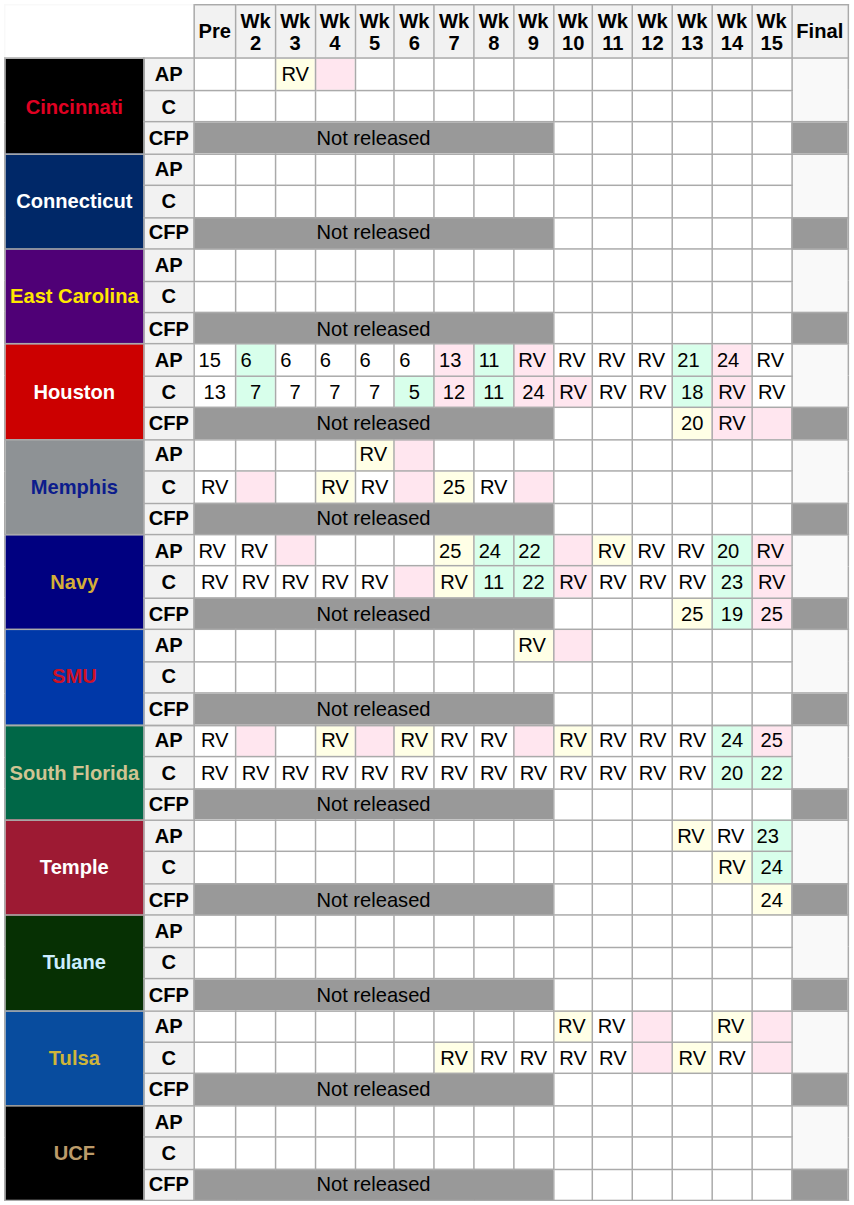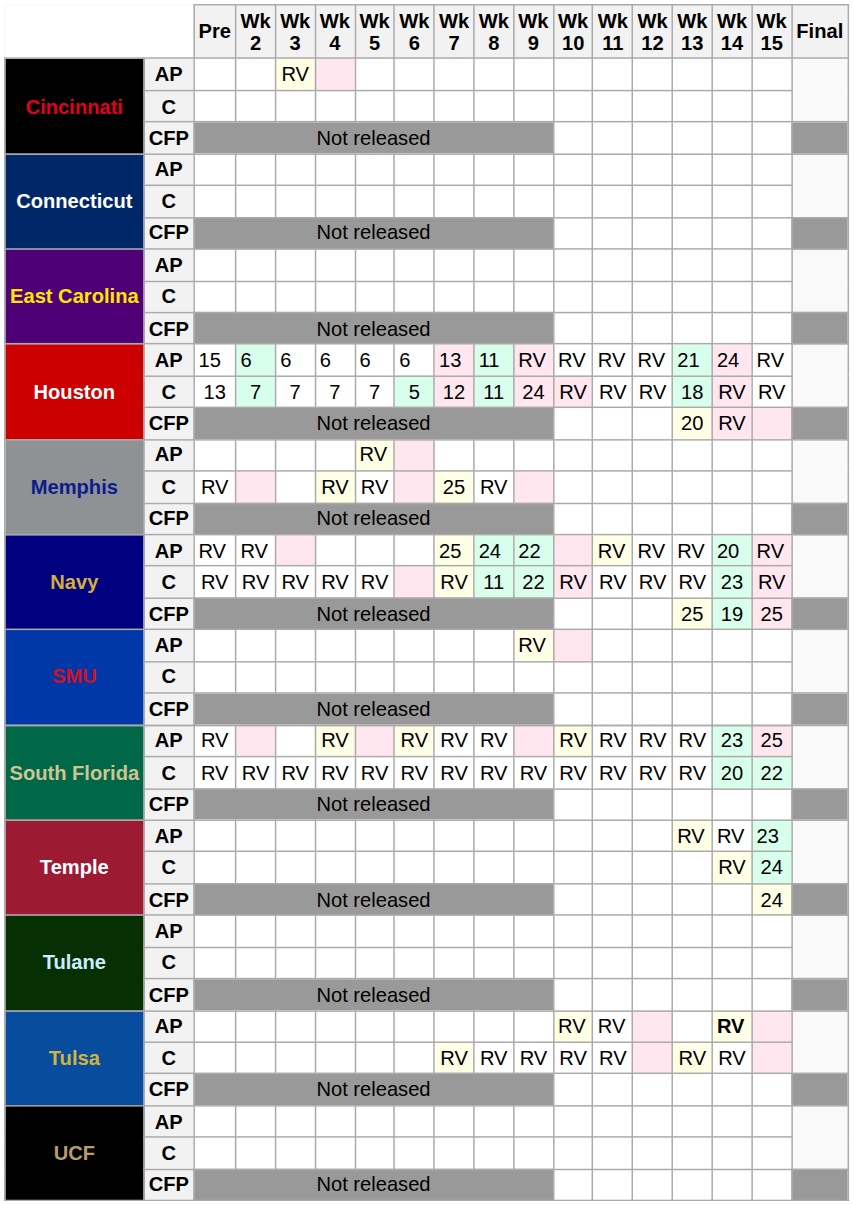 <table class="wikitable" style="white-space:nowrap;font-size:85%;">
 <tr>
 <th colspan=2 style="background:white; border-top-style:hidden; border-left-style:hidden;"> </th>
 <th>Pre</th>
 <th>Wk<br>2</th>
 <th>Wk<br>3</th>
 <th>Wk<br>4</th>
 <th>Wk<br>5</th>
 <th>Wk<br>6</th>
 <th>Wk<br>7</th>
 <th>Wk<br>8</th>
 <th>Wk<br>9</th>
 <th>Wk<br>10</th>
 <th>Wk<br>11</th>
 <th>Wk<br>12</th>
 <th>Wk<br>13</th>
 <th>Wk<br>14</th>
 <th>Wk<br>15</th>
 <th>Final</th>
 </tr>
 <tr style="text-align:center;">
 <th rowspan=3 style="background:#000000; color:#e00122;"><strong>Cincinnati</strong></th>
 <th>AP</th>
 <td style="background:#FFF;"></td>
 <td style="background:#FFF;"></td>
 <td style="background:#ffffe6;">RV</td>
 <td style="background:#ffe6ef;"></td>
 <td style="background:#FFF;"></td>
 <td style="background:#FFF;"></td>
 <td style="background:#FFF;"></td>
 <td style="background:#FFF;"></td>
 <td style="background:#FFF;"></td>
 <td style="background:#FFF;"></td>
 <td style="background:#FFF;"></td>
 <td style="background:#FFF;"></td>
 <td style="background:#FFF;"></td>
 <td style="background:#FFF;"></td>
 <td style="background:#FFF;"></td>
 </tr>
 <tr style="text-align:center;">
 <th>C</th>
 <td style="background:#FFF;"></td>
 <td style="background:#FFF;"></td>
 <td style="background:#FFF;"></td>
 <td style="background:#FFF;"></td>
 <td style="background:#FFF;"></td>
 <td style="background:#FFF;"></td>
 <td style="background:#FFF;"></td>
 <td style="background:#FFF;"></td>
 <td style="background:#FFF;"></td>
 <td style="background:#FFF;"></td>
 <td style="background:#FFF;"></td>
 <td style="background:#FFF;"></td>
 <td style="background:#FFF;"></td>
 <td style="background:#FFF;"></td>
 <td style="background:#FFF;"></td>
 </tr>
 <tr style="text-align:center;">
 <th>CFP</th>
 <td colspan="9" style="background:#999999;">Not released</td>
 <td style="background:#FFF;"></td>
 <td style="background:#FFF;"></td>
 <td style="background:#FFF;"></td>
 <td style="background:#FFF;"></td>
 <td style="background:#FFF;"></td>
 <td style="background:#FFF;"></td>
 <td style="background:#999999;"></td>
 </tr>
 <tr>
 <th rowspan=3 style="background:#002868; color:white;"><strong>Connecticut</strong></th>
 <th>AP</th>
 <td style="background:#FFF;"></td>
 <td style="background:#FFF;"></td>
 <td style="background:#FFF;"></td>
 <td style="background:#FFF;"></td>
 <td style="background:#FFF;"></td>
 <td style="background:#FFF;"></td>
 <td style="background:#FFF;"></td>
 <td style="background:#FFF;"></td>
 <td style="background:#FFF;"></td>
 <td style="background:#FFF;"></td>
 <td style="background:#FFF;"></td>
 <td style="background:#FFF;"></td>
 <td style="background:#FFF;"></td>
 <td style="background:#FFF;"></td>
 <td style="background:#FFF;"></td>
 </tr>
 <tr style="text-align:center;">
 <th>C</th>
 <td style="background:#FFF;"></td>
 <td style="background:#FFF;"></td>
 <td style="background:#FFF;"></td>
 <td style="background:#FFF;"></td>
 <td style="background:#FFF;"></td>
 <td style="background:#FFF;"></td>
 <td style="background:#FFF;"></td>
 <td style="background:#FFF;"></td>
 <td style="background:#FFF;"></td>
 <td style="background:#FFF;"></td>
 <td style="background:#FFF;"></td>
 <td style="background:#FFF;"></td>
 <td style="background:#FFF;"></td>
 <td style="background:#FFF;"></td>
 <td style="background:#FFF;"></td>
 </tr>
 <tr style="text-align:center;">
 <th>CFP</th>
 <td colspan="9" style="background:#999999;">Not released</td>
 <td style="background:#FFF;"></td>
 <td style="background:#FFF;"></td>
 <td style="background:#FFF;"></td>
 <td style="background:#FFF;"></td>
 <td style="background:#FFF;"></td>
 <td style="background:#FFF;"></td>
 <td style="background:#999999;"></td>
 </tr>
 <tr>
 <th rowspan=3 style="background:#4F0076; color:#FFE600;"><strong>East Carolina</strong></th>
 <th>AP</th>
 <td style="background:#FFF;"></td>
 <td style="background:#FFF;"></td>
 <td style="background:#FFF;"></td>
 <td style="background:#FFF;"></td>
 <td style="background:#FFF;"></td>
 <td style="background:#FFF;"></td>
 <td style="background:#FFF;"></td>
 <td style="background:#FFF;"></td>
 <td style="background:#FFF;"></td>
 <td style="background:#FFF;"></td>
 <td style="background:#FFF;"></td>
 <td style="background:#FFF;"></td>
 <td style="background:#FFF;"></td>
 <td style="background:#FFF;"></td>
 <td style="background:#FFF;"></td>
 </tr>
 <tr style="text-align:center;">
 <th>C</th>
 <td style="background:#FFF;"></td>
 <td style="background:#FFF;"></td>
 <td style="background:#FFF;"></td>
 <td style="background:#FFF;"></td>
 <td style="background:#FFF;"></td>
 <td style="background:#FFF;"></td>
 <td style="background:#FFF;"></td>
 <td style="background:#FFF;"></td>
 <td style="background:#FFF;"></td>
 <td style="background:#FFF;"></td>
 <td style="background:#FFF;"></td>
 <td style="background:#FFF;"></td>
 <td style="background:#FFF;"></td>
 <td style="background:#FFF;"></td>
 <td style="background:#FFF;"></td>
 </tr>
 <tr style="text-align:center;">
 <th>CFP</th>
 <td colspan="9" style="background:#999999;">Not released</td>
 <td style="background:#FFF;"></td>
 <td style="background:#FFF;"></td>
 <td style="background:#FFF;"></td>
 <td style="background:#FFF;"></td>
 <td style="background:#FFF;"></td>
 <td style="background:#FFF;"></td>
 <td style="background:#999999;"></td>
 </tr>
 <tr>
 <th rowspan=3 style="background:#CC0000; color:white;"><strong>Houston</strong></th>
 <th>AP</th>
 <td style="background:#FFF;">15</td>
 <td style="background:#d8ffeb;">6</td>
 <td style="background:#FFF;">6</td>
 <td style="background:#FFF;">6</td>
 <td style="background:#FFF;">6</td>
 <td style="background:#FFF;">6</td>
 <td style="background:#ffe6ef;">13</td>
 <td style="background:#d8ffeb;">11</td>
 <td style="background:#ffe6ef;">RV</td>
 <td style="background:#FFF;">RV</td>
 <td style="background:#FFF;">RV</td>
 <td style="background:#FFF;">RV</td>
 <td style="background:#d8ffeb;">21</td>
 <td style="background:#ffe6ef;">24</td>
 <td style="background:#FFF;">RV</td>
 </tr>
 <tr style="text-align:center;">
 <th>C</th>
 <td style="background:#FFF;">13</td>
 <td style="background:#d8ffeb;">7</td>
 <td style="background:#FFF;">7</td>
 <td style="background:#FFF;">7</td>
 <td style="background:#FFF;">7</td>
 <td style="background:#d8ffeb;">5</td>
 <td style="background:#ffe6ef;">12</td>
 <td style="background:#d8ffeb;">11</td>
 <td style="background:#ffe6ef;">24</td>
 <td style="background:#ffe6ef;">RV</td>
 <td style="background:#FFF;">RV</td>
 <td style="background:#FFF;">RV</td>
 <td style="background:#d8ffeb;">18</td>
 <td style="background:#ffe6ef;">RV</td>
 <td style="background:#FFF;">RV</td>
 </tr>
 <tr style="text-align:center;">
 <th>CFP</th>
 <td colspan="9" style="background:#999999;">Not released</td>
 <td style="background:#FFF;"></td>
 <td style="background:#FFF;"></td>
 <td style="background:#FFF;"></td>
 <td style="background:#ffffe6;">20</td>
 <td style="background:#ffe6ef;">RV</td>
 <td style="background:#ffe6ef;"></td>
 <td style="background:#999999;"></td>
 </tr>
 <tr>
 <th rowspan=3 style="background:#8E9295; color:#0C1C8C;"><strong>Memphis</strong></th>
 <th>AP</th>
 <td style="background:#FFF;"></td>
 <td style="background:#FFF;"></td>
 <td style="background:#FFF;"></td>
 <td style="background:#FFF;"></td>
 <td style="background:#ffffe6;">RV</td>
 <td style="background:#ffe6ef;"></td>
 <td style="background:#FFF;"></td>
 <td style="background:#FFF;"></td>
 <td style="background:#FFF;"></td>
 <td style="background:#FFF;"></td>
 <td style="background:#FFF;"></td>
 <td style="background:#FFF;"></td>
 <td style="background:#FFF;"></td>
 <td style="background:#FFF;"></td>
 <td style="background:#FFF;"></td>
 </tr>
 <tr style="text-align:center;">
 <th>C</th>
 <td style="background:#FFF;">RV</td>
 <td style="background:#ffe6ef;"></td>
 <td style="background:#FFF;"></td>
 <td style="background:#ffffe6;">RV</td>
 <td style="background:#fff;">RV</td>
 <td style="background:#ffe6ef;"></td>
 <td style="background:#ffffe6;">25</td>
 <td style="background:#FFF;">RV</td>
 <td style="background:#ffe6ef;"></td>
 <td style="background:#FFF;"></td>
 <td style="background:#FFF;"></td>
 <td style="background:#FFF;"></td>
 <td style="background:#FFF;"></td>
 <td style="background:#FFF;"></td>
 <td style="background:#FFF;"></td>
 </tr>
 <tr style="text-align:center;">
 <th>CFP</th>
 <td colspan="9" style="background:#999999;">Not released</td>
 <td style="background:#FFF;"></td>
 <td style="background:#FFF;"></td>
 <td style="background:#FFF;"></td>
 <td style="background:#FFF;"></td>
 <td style="background:#FFF;"></td>
 <td style="background:#FFF;"></td>
 <td style="background:#999999;"></td>
 </tr>
 <tr>
 <th rowspan=3 style="background:#000080; color:#D4AF37;"><strong>Navy</strong></th>
 <th>AP</th>
 <td style="background:#FFF;">RV</td>
 <td style="background:#FFF;">RV</td>
 <td style="background:#ffe6ef;"></td>
 <td style="background:#FFF;"></td>
 <td style="background:#FFF;"></td>
 <td style="background:#FFF;"></td>
 <td style="background:#ffffe6;">25</td>
 <td style="background:#d8ffeb;">24</td>
 <td style="background:#d8ffeb;">22</td>
 <td style="background:#ffe6ef;"></td>
 <td style="background:#ffffe6;">RV</td>
 <td style="background:#FFF;">RV</td>
 <td style="background:#FFF;">RV</td>
 <td style="background:#d8ffeb;">20</td>
 <td style="background:#ffe6ef;">RV</td>
 </tr>
 <tr style="text-align:center;">
 <th>C</th>
 <td style="background:#FFF;">RV</td>
 <td style="background:#FFF;">RV</td>
 <td style="background:#FFF;">RV</td>
 <td style="background:#FFF;">RV</td>
 <td style="background:#FFF;">RV</td>
 <td style="background:#ffe6ef;"></td>
 <td style="background:#ffffe6;">RV</td>
 <td style="background:#d8ffeb;">11</td>
 <td style="background:#d8ffeb;">22</td>
 <td style="background:#ffe6ef;">RV</td>
 <td style="background:#FFF;">RV</td>
 <td style="background:#FFF;">RV</td>
 <td style="background:#FFF;">RV</td>
 <td style="background:#d8ffeb;">23</td>
 <td style="background:#ffe6ef;">RV</td>
 </tr>
 <tr style="text-align:center;">
 <th>CFP</th>
 <td colspan="9" style="background:#999999;">Not released</td>
 <td style="background:#FFF;"></td>
 <td style="background:#FFF;"></td>
 <td style="background:#FFF;"></td>
 <td style="background:#ffffe6;">25</td>
 <td style="background:#d8ffeb;">19</td>
 <td style="background:#ffe6ef;">25</td>
 <td style="background:#999999;"></td>
 </tr>
 <tr>
 <th rowspan=3 style="background:#0038A8; color:#CE1126;"><strong>SMU</strong></th>
 <th>AP</th>
 <td style="background:#FFF;"></td>
 <td style="background:#FFF;"></td>
 <td style="background:#FFF;"></td>
 <td style="background:#FFF;"></td>
 <td style="background:#FFF;"></td>
 <td style="background:#FFF;"></td>
 <td style="background:#FFF;"></td>
 <td style="background:#FFF;"></td>
 <td style="background:#ffffe6;">RV</td>
 <td style="background:#ffe6ef;"></td>
 <td style="background:#FFF;"></td>
 <td style="background:#FFF;"></td>
 <td style="background:#FFF;"></td>
 <td style="background:#FFF;"></td>
 <td style="background:#FFF;"></td>
 </tr>
 <tr style="text-align:center;">
 <th>C</th>
 <td style="background:#FFF;"></td>
 <td style="background:#FFF;"></td>
 <td style="background:#FFF;"></td>
 <td style="background:#FFF;"></td>
 <td style="background:#FFF;"></td>
 <td style="background:#FFF;"></td>
 <td style="background:#FFF;"></td>
 <td style="background:#FFF;"></td>
 <td style="background:#FFF;"></td>
 <td style="background:#FFF;"></td>
 <td style="background:#FFF;"></td>
 <td style="background:#FFF;"></td>
 <td style="background:#FFF;"></td>
 <td style="background:#FFF;"></td>
 <td style="background:#FFF;"></td>
 </tr>
 <tr style="text-align:center;">
 <th>CFP</th>
 <td colspan="9" style="background:#999999;">Not released</td>
 <td style="background:#FFF;"></td>
 <td style="background:#FFF;"></td>
 <td style="background:#FFF;"></td>
 <td style="background:#FFF;"></td>
 <td style="background:#FFF;"></td>
 <td style="background:#FFF;"></td>
 <td style="background:#999999;"></td>
 </tr>
 <tr>
 </tr>
 <tr style="text-align:center;">
 <th rowspan=3 style="background:#006747; color:#CFC493;"><strong>South Florida</strong></th>
 <th>AP</th>
 <td style="background:#FFF;">RV</td>
 <td style="background:#ffe6ef;"></td>
 <td style="background:#FFF;"></td>
 <td style="background:#ffffe6;">RV</td>
 <td style="background:#ffe6ef;"></td>
 <td style="background:#ffffe6;">RV</td>
 <td style="background:#FFF;">RV</td>
 <td style="background:#FFF;">RV</td>
 <td style="background:#ffe6ef;"></td>
 <td style="background:#ffffe6;">RV</td>
 <td style="background:#FFF;">RV</td>
 <td style="background:#FFF;">RV</td>
 <td style="background:#FFF;">RV</td>
-<td style="background:#d8ffeb;">24</td>
+<td style="background:#d8ffeb;">23</td>
 <td style="background:#ffe6ef;">25</td>
 </tr>
 <tr style="text-align:center;">
 <th>C</th>
 <td style="background:#FFF;">RV</td>
 <td style="background:#FFF;">RV</td>
 <td style="background:#FFF;">RV</td>
 <td style="background:#FFF;">RV</td>
 <td style="background:#FFF;">RV</td>
 <td style="background:#FFF;">RV</td>
 <td style="background:#FFF;">RV</td>
 <td style="background:#FFF;">RV</td>
 <td style="background:#FFF;">RV</td>
 <td style="background:#FFF;">RV</td>
 <td style="background:#FFF;">RV</td>
 <td style="background:#FFF;">RV</td>
 <td style="background:#FFF;">RV</td>
 <td style="background:#d8ffeb;">20</td>
 <td style="background:#d8ffeb;">22</td>
 </tr>
 <tr style="text-align:center;">
 <th>CFP</th>
 <td colspan="9" style="background:#999999;">Not released</td>
 <td style="background:#FFF;"></td>
 <td style="background:#FFF;"></td>
 <td style="background:#FFF;"></td>
 <td style="background:#FFF;"></td>
 <td style="background:#FFF;"></td>
 <td style="background:#FFF;"></td>
 <td style="background:#999999;"></td>
 </tr>
 <tr>
 <th rowspan=3 style="background:#9D1A33; color:white;"><strong>Temple</strong></th>
 <th>AP</th>
 <td style="background:#FFF;"></td>
 <td style="background:#FFF;"></td>
 <td style="background:#FFF;"></td>
 <td style="background:#FFF;"></td>
 <td style="background:#FFF;"></td>
 <td style="background:#FFF;"></td>
 <td style="background:#FFF;"></td>
 <td style="background:#FFF;"></td>
 <td style="background:#FFF;"></td>
 <td style="background:#FFF;"></td>
 <td style="background:#FFF;"></td>
 <td style="background:#FFF;"></td>
 <td style="background:#ffffe6;">RV</td>
 <td style="background:#FFF;">RV</td>
 <td style="background:#d8ffeb;">23</td>
 </tr>
 <tr style="text-align:center;">
 <th>C</th>
 <td style="background:#FFF;"></td>
 <td style="background:#FFF;"></td>
 <td style="background:#FFF;"></td>
 <td style="background:#FFF;"></td>
 <td style="background:#FFF;"></td>
 <td style="background:#FFF;"></td>
 <td style="background:#FFF;"></td>
 <td style="background:#FFF;"></td>
 <td style="background:#FFF;"></td>
 <td style="background:#FFF;"></td>
 <td style="background:#FFF;"></td>
 <td style="background:#FFF;"></td>
 <td style="background:#FFF;"></td>
 <td style="background:#ffffe6;">RV</td>
 <td style="background:#d8ffeb;">24</td>
 </tr>
 <tr style="text-align:center;">
 <th>CFP</th>
 <td colspan="9" style="background:#999999;">Not released</td>
 <td style="background:#FFF;"></td>
 <td style="background:#FFF;"></td>
 <td style="background:#FFF;"></td>
 <td style="background:#FFF;"></td>
 <td style="background:#FFF;"></td>
 <td style="background:#ffffe6;">24</td>
 <td style="background:#999999;"></td>
 </tr>
 <tr>
 <th rowspan=3 style="background:#063003; color:#CCEEFF;"><strong>Tulane</strong></th>
 <th>AP</th>
 <td style="background:#FFF;"></td>
 <td style="background:#FFF;"></td>
 <td style="background:#FFF;"></td>
 <td style="background:#FFF;"></td>
 <td style="background:#FFF;"></td>
 <td style="background:#FFF;"></td>
 <td style="background:#FFF;"></td>
 <td style="background:#FFF;"></td>
 <td style="background:#FFF;"></td>
 <td style="background:#FFF;"></td>
 <td style="background:#FFF;"></td>
 <td style="background:#FFF;"></td>
 <td style="background:#FFF;"></td>
 <td style="background:#FFF;"></td>
 <td style="background:#FFF;"></td>
 </tr>
 <tr style="text-align:center;">
 <th>C</th>
 <td style="background:#FFF;"></td>
 <td style="background:#FFF;"></td>
 <td style="background:#FFF;"></td>
 <td style="background:#FFF;"></td>
 <td style="background:#FFF;"></td>
 <td style="background:#FFF;"></td>
 <td style="background:#FFF;"></td>
 <td style="background:#FFF;"></td>
 <td style="background:#FFF;"></td>
 <td style="background:#FFF;"></td>
 <td style="background:#FFF;"></td>
 <td style="background:#FFF;"></td>
 <td style="background:#FFF;"></td>
 <td style="background:#FFF;"></td>
 <td style="background:#FFF;"></td>
 </tr>
 <tr style="text-align:center;">
 <th>CFP</th>
 <td colspan="9" style="background:#999999;">Not released</td>
 <td style="background:#FFF;"></td>
 <td style="background:#FFF;"></td>
 <td style="background:#FFF;"></td>
 <td style="background:#FFF;"></td>
 <td style="background:#FFF;"></td>
 <td style="background:#FFF;"></td>
 <td style="background:#999999;"></td>
 </tr>
 <tr>
 <th rowspan=3 style="background:#084c9e; color:#CFB53B;"><strong>Tulsa</strong></th>
 <th>AP</th>
 <td style="background:#FFF;"></td>
 <td style="background:#FFF;"></td>
 <td style="background:#FFF;"></td>
 <td style="background:#FFF;"></td>
 <td style="background:#FFF;"></td>
 <td style="background:#FFF;"></td>
 <td style="background:#FFF;"></td>
 <td style="background:#FFF;"></td>
 <td style="background:#FFF;"></td>
 <td style="background:#ffffe6;">RV</td>
 <td style="background:#FFF;">RV</td>
 <td style="background:#ffe6ef;"></td>
 <td style="background:#FFF;"></td>
-<td style="background:#ffffe6;">RV</td>
+<td style="background:#ffffe6;"><strong>RV</strong></td>
 <td style="background:#ffe6ef;"></td>
 </tr>
 <tr style="text-align:center;">
 <th>C</th>
 <td style="background:#FFF;"></td>
 <td style="background:#FFF;"></td>
 <td style="background:#FFF;"></td>
 <td style="background:#FFF;"></td>
 <td style="background:#FFF;"></td>
 <td style="background:#FFF;"></td>
 <td style="background:#ffffe6;">RV</td>
 <td style="background:#FFF;">RV</td>
 <td style="background:#FFF;">RV</td>
 <td style="background:#FFF;">RV</td>
 <td style="background:#FFF;">RV</td>
 <td style="background:#ffe6ef;"></td>
 <td style="background:#ffffe6;">RV</td>
 <td style="background:#FFF;">RV</td>
 <td style="background:#ffe6ef;"></td>
 </tr>
 <tr style="text-align:center;">
 <th>CFP</th>
 <td colspan="9" style="background:#999999;">Not released</td>
 <td style="background:#FFF;"></td>
 <td style="background:#FFF;"></td>
 <td style="background:#FFF;"></td>
 <td style="background:#FFF;"></td>
 <td style="background:#FFF;"></td>
 <td style="background:#FFF;"></td>
 <td style="background:#999999;"></td>
 </tr>
 <tr>
 <th rowspan=3 style="background:#000000; color:#BC9B6A;"><strong>UCF</strong></th>
 <th>AP</th>
 <td style="background:#FFF;"></td>
 <td style="background:#FFF;"></td>
 <td style="background:#FFF;"></td>
 <td style="background:#FFF;"></td>
 <td style="background:#FFF;"></td>
 <td style="background:#FFF;"></td>
 <td style="background:#FFF;"></td>
 <td style="background:#FFF;"></td>
 <td style="background:#FFF;"></td>
 <td style="background:#FFF;"></td>
 <td style="background:#FFF;"></td>
 <td style="background:#FFF;"></td>
 <td style="background:#FFF;"></td>
 <td style="background:#FFF;"></td>
 <td style="background:#FFF;"></td>
 </tr>
 <tr style="text-align:center;">
 <th>C</th>
 <td style="background:#FFF;"></td>
 <td style="background:#FFF;"></td>
 <td style="background:#FFF;"></td>
 <td style="background:#FFF;"></td>
 <td style="background:#FFF;"></td>
 <td style="background:#FFF;"></td>
 <td style="background:#FFF;"></td>
 <td style="background:#FFF;"></td>
 <td style="background:#FFF;"></td>
 <td style="background:#FFF;"></td>
 <td style="background:#FFF;"></td>
 <td style="background:#FFF;"></td>
 <td style="background:#FFF;"></td>
 <td style="background:#FFF;"></td>
 <td style="background:#FFF;"></td>
 </tr>
 <tr style="text-align:center;">
 <th>CFP</th>
 <td colspan="9" style="background:#999999;">Not released</td>
 <td style="background:#FFF;"></td>
 <td style="background:#FFF;"></td>
 <td style="background:#FFF;"></td>
 <td style="background:#FFF;"></td>
 <td style="background:#FFF;"></td>
 <td style="background:#FFF;"></td>
 <td style="background:#999999;"></td>
 </tr>
 <tr>
 </tr>
 </table>
